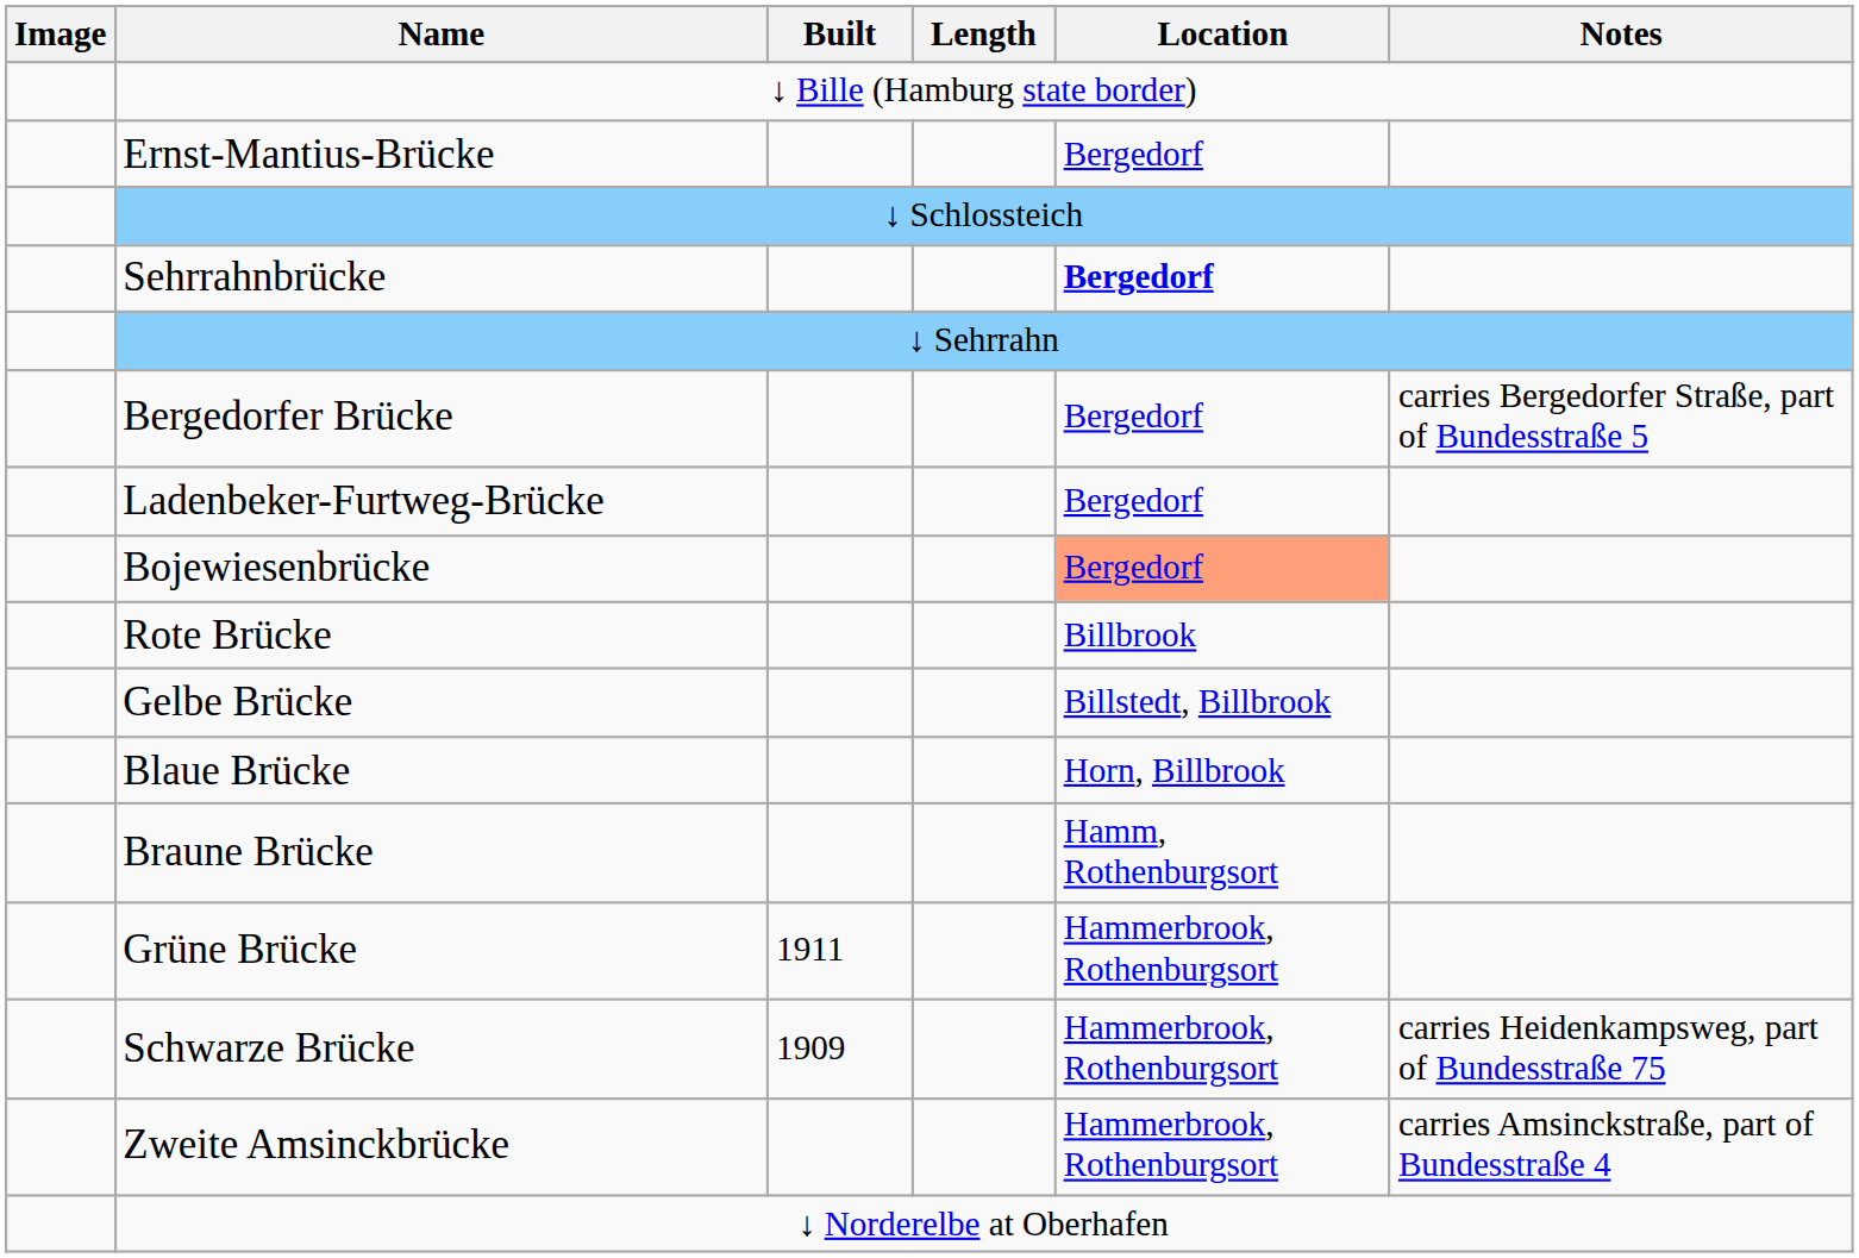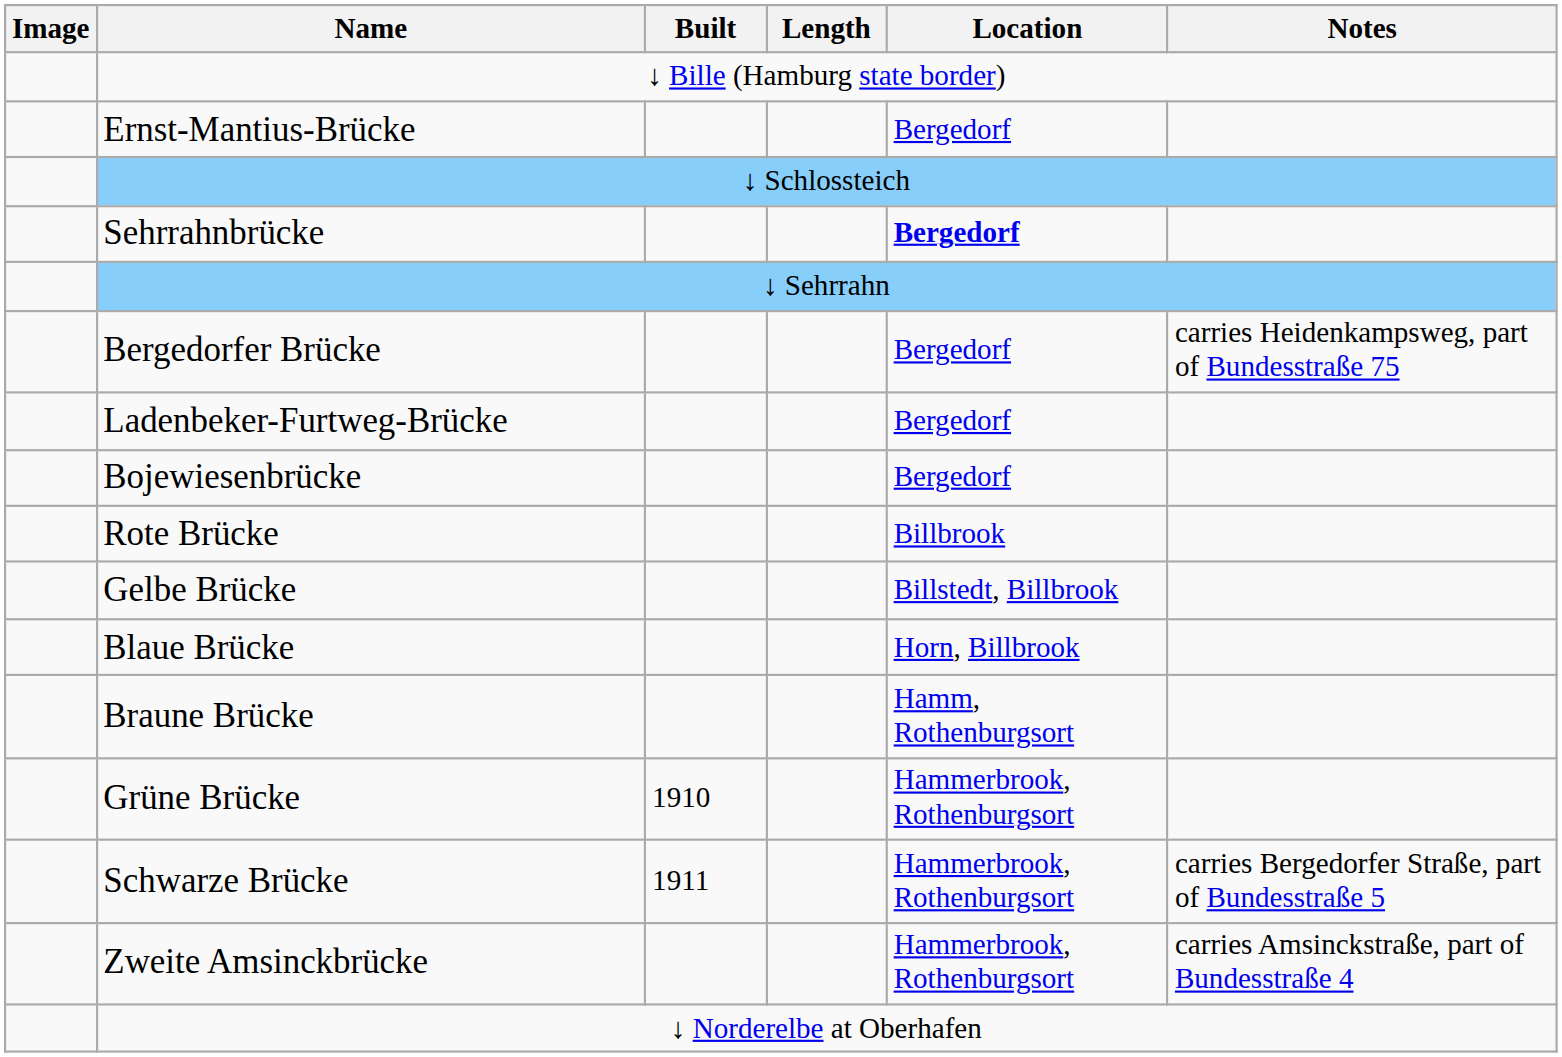 <table class="wikitable sortable" style="font-size: 85%;">
 <tr>
 <th>Image</th>
 <th width="250">Name</th>
 <th width="50">Built</th>
 <th width="50">Length</th>
 <th width="125">Location</th>
 <th width="175">Notes</th>
 </tr>
 <tr>
 <td></td>
 <td colspan="6" style="text-align:center">↓ <a href='#'>Bille</a> (Hamburg <a href='#'>state border</a>)</td>
 </tr>
 <tr>
 <td></td>
 <td><big>Ernst-Mantius-Brücke</big></td>
 <td></td>
 <td></td>
 <td><a href='#'>Bergedorf</a></td>
 <td></td>
 </tr>
 <tr>
 <td></td>
 <td colspan="6" style="text-align:center; background:#87CEFA">↓ Schlossteich</td>
 </tr>
 <tr>
 <td></td>
 <td><big>Sehrrahnbrücke </big></td>
 <td></td>
 <td></td>
 <td><strong><a href='#'>Bergedorf</a></strong></td>
 <td></td>
 </tr>
 <tr>
 <td></td>
 <td colspan="6" style="text-align:center; background:#87CEFA">↓ Sehrrahn</td>
 </tr>
 <tr>
 <td></td>
 <td><big>Bergedorfer Brücke</big></td>
 <td></td>
 <td></td>
 <td><a href='#'>Bergedorf</a></td>
-<td>carries Bergedorfer Straße, part of <a href='#'>Bundesstraße 5</a></td>
+<td>carries Heidenkampsweg, part of <a href='#'>Bundesstraße 75</a></td>
 </tr>
 <tr>
 <td></td>
 <td><big>Ladenbeker-Furtweg-Brücke</big></td>
 <td></td>
 <td></td>
 <td><a href='#'>Bergedorf</a></td>
 <td></td>
 </tr>
 <tr>
 <td></td>
 <td><big>Bojewiesenbrücke </big></td>
 <td></td>
 <td></td>
-<td style="background: lightsalmon;"><a href='#'>Bergedorf</a></td>
+<td><a href='#'>Bergedorf</a></td>
 <td></td>
 </tr>
 <tr>
 <td></td>
 <td><big>Rote Brücke</big></td>
 <td></td>
 <td></td>
 <td><a href='#'>Billbrook</a></td>
 <td></td>
 </tr>
 <tr>
 <td></td>
 <td><big>Gelbe Brücke</big></td>
 <td></td>
 <td></td>
 <td><a href='#'>Billstedt</a>, <a href='#'>Billbrook</a></td>
 <td></td>
 </tr>
 <tr>
 <td></td>
 <td><big>Blaue Brücke</big></td>
 <td></td>
 <td></td>
 <td><a href='#'>Horn</a>, <a href='#'>Billbrook</a></td>
 <td></td>
 </tr>
 <tr>
 <td></td>
 <td><big>Braune Brücke</big></td>
 <td></td>
 <td></td>
 <td><a href='#'>Hamm</a>, <a href='#'>Rothenburgsort</a></td>
 <td></td>
 </tr>
 <tr>
 <td></td>
 <td><big>Grüne Brücke</big></td>
-<td>1911</td>
+<td>1910</td>
 <td></td>
 <td><a href='#'>Hammerbrook</a>, <a href='#'>Rothenburgsort</a></td>
 <td></td>
 </tr>
 <tr>
 <td></td>
 <td><big>Schwarze Brücke</big></td>
-<td>1909</td>
+<td>1911</td>
 <td></td>
 <td><a href='#'>Hammerbrook</a>, <a href='#'>Rothenburgsort</a></td>
-<td>carries Heidenkampsweg, part of <a href='#'>Bundesstraße 75</a></td>
+<td>carries Bergedorfer Straße, part of <a href='#'>Bundesstraße 5</a></td>
 </tr>
 <tr>
 <td></td>
 <td><big>Zweite Amsinckbrücke</big></td>
 <td></td>
 <td></td>
 <td><a href='#'>Hammerbrook</a>, <a href='#'>Rothenburgsort</a></td>
 <td>carries Amsinckstraße, part of <a href='#'>Bundesstraße 4</a></td>
 </tr>
 <tr>
 <td></td>
 <td colspan="6" style="text-align:center">↓ <a href='#'>Norderelbe</a> at Oberhafen</td>
 </tr>
 </table>
